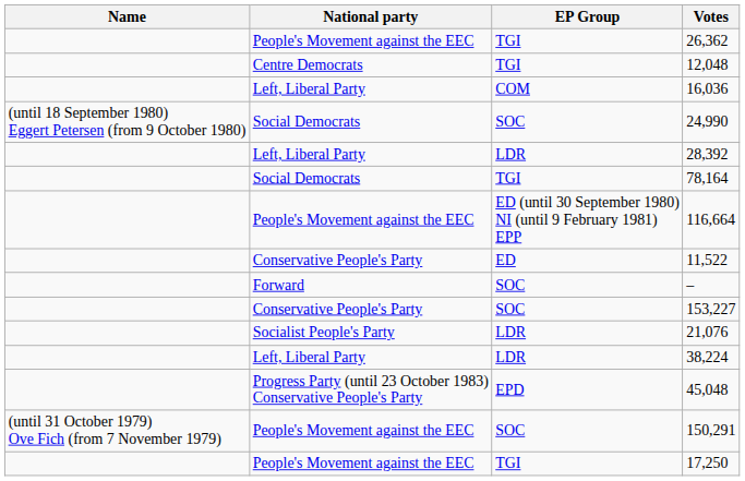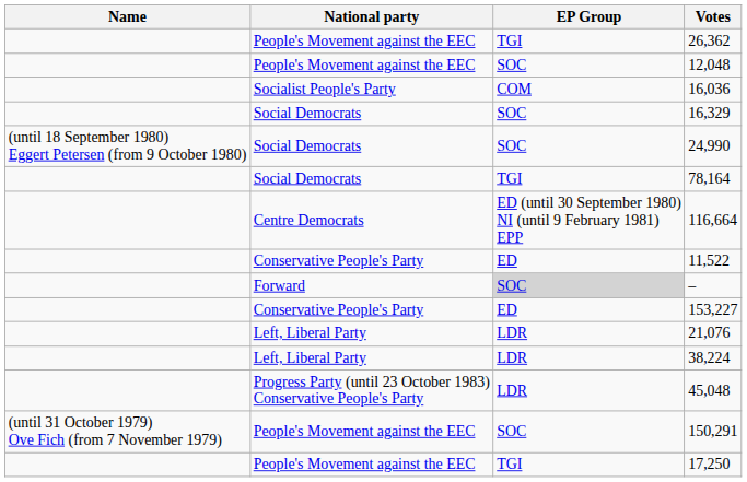 <table class="sortable wikitable">
 <tr>
 <th>Name</th>
 <th>National party</th>
 <th>EP Group</th>
 <th>Votes</th>
 </tr>
 <tr>
 <td></td>
 <td> <a href='#'>People's Movement against the EEC</a></td>
 <td> <a href='#'>TGI</a></td>
 <td>26,362</td>
 </tr>
 <tr>
 <td></td>
-<td> <a href='#'>Centre Democrats</a></td>
-<td> <a href='#'>TGI</a></td>
+<td> <a href='#'>People's Movement against the EEC</a></td>
+<td> <a href='#'>SOC</a></td>
 <td>12,048</td>
 </tr>
 <tr>
 <td></td>
-<td> <a href='#'>Left, Liberal Party</a></td>
+<td> <a href='#'>Socialist People's Party</a></td>
 <td> <a href='#'>COM</a></td>
 <td>16,036</td>
+</tr>
+<tr>
+<td></td>
+<td> <a href='#'>Social Democrats</a></td>
+<td> <a href='#'>SOC</a></td>
+<td>16,329</td>
 </tr>
 <tr>
 <td> (until 18 September 1980)<br><a href='#'>Eggert Petersen</a> (from 9 October 1980)</td>
 <td> <a href='#'>Social Democrats</a></td>
 <td> <a href='#'>SOC</a></td>
 <td>24,990</td>
 </tr>
 <tr>
 <td></td>
-<td> <a href='#'>Left, Liberal Party</a></td>
-<td> <a href='#'>LDR</a></td>
-<td>28,392</td>
-</tr>
-<tr>
-<td></td>
 <td> <a href='#'>Social Democrats</a></td>
 <td> <a href='#'>TGI</a></td>
 <td>78,164</td>
 </tr>
 <tr>
 <td></td>
-<td> <a href='#'>People's Movement against the EEC</a></td>
+<td> <a href='#'>Centre Democrats</a></td>
 <td> <a href='#'>ED</a> (until 30 September 1980)<br> <a href='#'>NI</a> (until 9 February 1981)<br> <a href='#'>EPP</a></td>
 <td>116,664</td>
 </tr>
 <tr>
 <td></td>
 <td> <a href='#'>Conservative People's Party</a></td>
 <td> <a href='#'>ED</a></td>
 <td>11,522</td>
 </tr>
 <tr>
 <td></td>
 <td> <a href='#'>Forward</a></td>
-<td> <a href='#'>SOC</a></td>
+<td style="background: lightgrey;"> <a href='#'>SOC</a></td>
 <td>–</td>
 </tr>
 <tr>
 <td></td>
 <td> <a href='#'>Conservative People's Party</a></td>
-<td> <a href='#'>SOC</a></td>
+<td> <a href='#'>ED</a></td>
 <td>153,227</td>
 </tr>
 <tr>
 <td></td>
-<td> <a href='#'>Socialist People's Party</a></td>
+<td> <a href='#'>Left, Liberal Party</a></td>
 <td> <a href='#'>LDR</a></td>
 <td>21,076</td>
 </tr>
 <tr>
 <td></td>
 <td> <a href='#'>Left, Liberal Party</a></td>
 <td> <a href='#'>LDR</a></td>
 <td>38,224</td>
 </tr>
 <tr>
 <td></td>
 <td> <a href='#'>Progress Party</a> (until 23 October 1983)<br> <a href='#'>Conservative People's Party</a></td>
-<td> <a href='#'>EPD</a></td>
+<td> <a href='#'>LDR</a></td>
 <td>45,048</td>
 </tr>
 <tr>
 <td>  (until 31 October 1979)<br><a href='#'>Ove Fich</a> (from 7 November 1979)</td>
 <td> <a href='#'>People's Movement against the EEC</a></td>
 <td> <a href='#'>SOC</a></td>
 <td>150,291</td>
 </tr>
 <tr>
 <td></td>
 <td> <a href='#'>People's Movement against the EEC</a></td>
 <td> <a href='#'>TGI</a></td>
 <td>17,250</td>
 </tr>
 </table>
